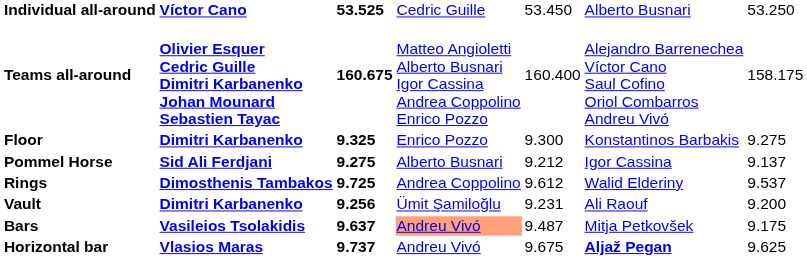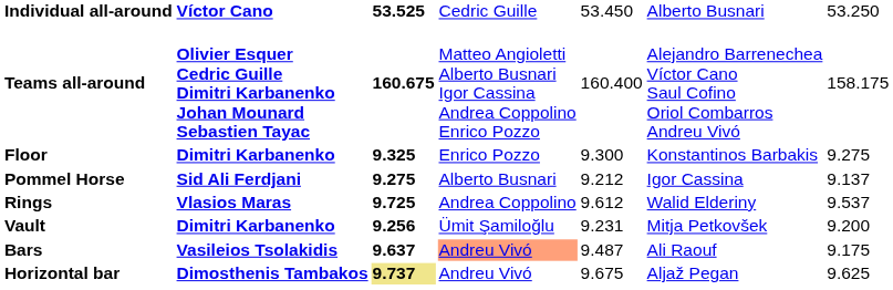 <table>
 <tr>
 <td><strong>Individual all-around</strong></td>
 <td> <strong><a href='#'>Víctor Cano</a></strong></td>
 <td><strong>53.525</strong></td>
 <td> <a href='#'>Cedric Guille</a></td>
 <td>53.450</td>
 <td> <a href='#'>Alberto Busnari</a></td>
 <td>53.250</td>
 </tr>
 <tr>
 <td><strong>Teams all-around</strong></td>
 <td><strong></strong><br><strong><a href='#'>Olivier Esquer</a></strong><br><strong><a href='#'>Cedric Guille</a></strong><br><strong><a href='#'>Dimitri Karbanenko</a></strong><br><strong><a href='#'>Johan Mounard</a></strong><br><strong><a href='#'>Sebastien Tayac</a></strong></td>
 <td><strong>160.675</strong></td>
 <td><br><a href='#'>Matteo Angioletti</a><br><a href='#'>Alberto Busnari</a><br><a href='#'>Igor Cassina</a><br><a href='#'>Andrea Coppolino</a><br><a href='#'>Enrico Pozzo</a></td>
 <td>160.400</td>
 <td><br><a href='#'>Alejandro Barrenechea</a><br><a href='#'>Víctor Cano</a><br><a href='#'>Saul Cofino</a><br><a href='#'>Oriol Combarros</a><br><a href='#'>Andreu Vivó</a></td>
 <td>158.175</td>
 </tr>
 <tr>
 <td><strong>Floor</strong></td>
 <td> <strong><a href='#'>Dimitri Karbanenko</a></strong></td>
 <td><strong>9.325</strong></td>
 <td> <a href='#'>Enrico Pozzo</a></td>
 <td>9.300</td>
 <td> <a href='#'>Konstantinos Barbakis</a></td>
 <td>9.275</td>
 </tr>
 <tr>
 <td><strong>Pommel Horse</strong></td>
 <td> <strong><a href='#'>Sid Ali Ferdjani</a></strong></td>
 <td><strong>9.275</strong></td>
 <td> <a href='#'>Alberto Busnari</a></td>
 <td>9.212</td>
 <td> <a href='#'>Igor Cassina</a></td>
 <td>9.137</td>
 </tr>
 <tr>
 <td><strong>Rings</strong></td>
-<td> <strong><a href='#'>Dimosthenis Tambakos</a></strong></td>
+<td> <strong><a href='#'>Vlasios Maras</a></strong></td>
 <td><strong>9.725</strong></td>
 <td> <a href='#'>Andrea Coppolino</a></td>
 <td>9.612</td>
 <td> <a href='#'>Walid Elderiny</a></td>
 <td>9.537</td>
 </tr>
 <tr>
 <td><strong>Vault</strong></td>
 <td> <strong><a href='#'>Dimitri Karbanenko</a></strong></td>
 <td><strong>9.256</strong></td>
 <td> <a href='#'>Ümit Şamiloğlu</a></td>
 <td>9.231</td>
-<td> <a href='#'>Ali Raouf</a></td>
+<td> <a href='#'>Mitja Petkovšek</a></td>
 <td>9.200</td>
 </tr>
 <tr>
 <td><strong>Bars</strong></td>
 <td> <strong><a href='#'>Vasileios Tsolakidis</a></strong></td>
 <td><strong>9.637</strong></td>
 <td style="background: lightsalmon;"> <a href='#'>Andreu Vivó</a></td>
 <td>9.487</td>
-<td> <a href='#'>Mitja Petkovšek</a></td>
+<td> <a href='#'>Ali Raouf</a></td>
 <td>9.175</td>
 </tr>
 <tr>
 <td><strong>Horizontal bar</strong></td>
-<td> <strong><a href='#'>Vlasios Maras</a></strong></td>
-<td><strong>9.737</strong></td>
+<td> <strong><a href='#'>Dimosthenis Tambakos</a></strong></td>
+<td style="background: khaki;"><strong>9.737</strong></td>
 <td> <a href='#'>Andreu Vivó</a></td>
 <td>9.675</td>
-<td><strong> <a href='#'>Aljaž Pegan</a></strong></td>
+<td> <a href='#'>Aljaž Pegan</a></td>
 <td>9.625</td>
 </tr>
 </table>
